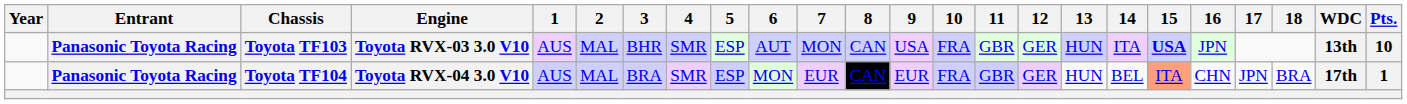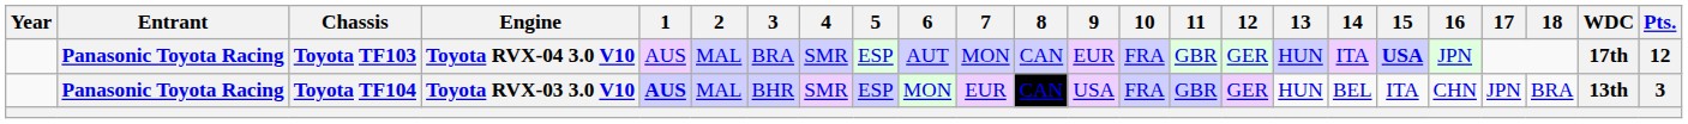 <table class="wikitable" style="text-align:center; font-size:85%">
 <tr>
 <th>Year</th>
 <th>Entrant</th>
 <th>Chassis</th>
 <th>Engine</th>
 <th>1</th>
 <th>2</th>
 <th>3</th>
 <th>4</th>
 <th>5</th>
 <th>6</th>
 <th>7</th>
 <th>8</th>
 <th>9</th>
 <th>10</th>
 <th>11</th>
 <th>12</th>
 <th>13</th>
 <th>14</th>
 <th>15</th>
 <th>16</th>
 <th>17</th>
 <th>18</th>
 <th>WDC</th>
 <th><a href='#'>Pts.</a></th>
 </tr>
 <tr>
 <td></td>
 <th nowrap><a href='#'>Panasonic Toyota Racing</a></th>
 <th nowrap><a href='#'>Toyota</a> <a href='#'>TF103</a></th>
-<th nowrap><a href='#'>Toyota</a> RVX-03 3.0 <a href='#'>V10</a></th>
+<th nowrap><a href='#'>Toyota</a> RVX-04 3.0 <a href='#'>V10</a></th>
 <td style="background:#EFCFFF;"><a href='#'>AUS</a><br></td>
 <td style="background:#CFCFFF;"><a href='#'>MAL</a><br></td>
-<td style="background:#CFCFFF;"><a href='#'>BHR</a><br></td>
+<td style="background:#CFCFFF;"><a href='#'>BRA</a><br></td>
 <td style="background:#CFCFFF;"><a href='#'>SMR</a><br></td>
 <td style="background:#DFFFDF;"><a href='#'>ESP</a><br></td>
 <td style="background:#CFCFFF;"><a href='#'>AUT</a><br></td>
 <td style="background:#CFCFFF;"><a href='#'>MON</a><br></td>
 <td style="background:#CFCFFF;"><a href='#'>CAN</a><br></td>
-<td style="background:#EFCFFF;"><a href='#'>USA</a><br></td>
+<td style="background:#EFCFFF;"><a href='#'>EUR</a><br></td>
 <td style="background:#CFCFFF;"><a href='#'>FRA</a><br></td>
 <td style="background:#DFFFDF;"><a href='#'>GBR</a><br></td>
 <td style="background:#DFFFDF;"><a href='#'>GER</a><br></td>
 <td style="background:#CFCFFF;"><a href='#'>HUN</a><br></td>
 <td style="background:#EFCFFF;"><a href='#'>ITA</a><br></td>
 <td style="background:#CFCFFF;"><strong><a href='#'>USA</a><br></strong></td>
 <td style="background:#DFFFDF;"><a href='#'>JPN</a><br></td>
 <td colspan=2></td>
-<th>13th</th>
-<th>10</th>
+<th>17th</th>
+<th>12</th>
 </tr>
 <tr>
 <td></td>
 <th nowrap><a href='#'>Panasonic Toyota Racing</a></th>
 <th nowrap><a href='#'>Toyota</a> <a href='#'>TF104</a></th>
-<th nowrap><a href='#'>Toyota</a> RVX-04 3.0 <a href='#'>V10</a></th>
-<td style="background:#CFCFFF;"><a href='#'>AUS</a><br></td>
+<th nowrap><a href='#'>Toyota</a> RVX-03 3.0 <a href='#'>V10</a></th>
+<td style="background:#CFCFFF;"><strong><a href='#'>AUS</a><br></strong></td>
 <td style="background:#CFCFFF;"><a href='#'>MAL</a><br></td>
-<td style="background:#CFCFFF;"><a href='#'>BRA</a><br></td>
+<td style="background:#CFCFFF;"><a href='#'>BHR</a><br></td>
 <td style="background:#EFCFFF;"><a href='#'>SMR</a><br></td>
 <td style="background:#CFCFFF;"><a href='#'>ESP</a><br></td>
 <td style="background:#DFFFDF;"><a href='#'>MON</a><br></td>
 <td style="background:#EFCFFF;"><a href='#'>EUR</a><br></td>
 <td style="background:#000000; color:white"><a href='#'><span>CAN</span></a><br></td>
-<td style="background:#EFCFFF;"><a href='#'>EUR</a><br></td>
+<td style="background:#EFCFFF;"><a href='#'>USA</a><br></td>
 <td style="background:#CFCFFF;"><a href='#'>FRA</a><br></td>
 <td style="background:#CFCFFF;"><a href='#'>GBR</a><br></td>
 <td style="background:#EFCFFF;"><a href='#'>GER</a><br></td>
 <td><a href='#'>HUN</a></td>
 <td><a href='#'>BEL</a></td>
-<td style="background: lightsalmon;"><a href='#'>ITA</a></td>
+<td><a href='#'>ITA</a></td>
 <td><a href='#'>CHN</a></td>
 <td><a href='#'>JPN</a></td>
 <td><a href='#'>BRA</a></td>
-<th>17th</th>
-<th>1</th>
+<th>13th</th>
+<th>3</th>
 </tr>
 <tr>
 <th colspan="24"></th>
 </tr>
 </table>
